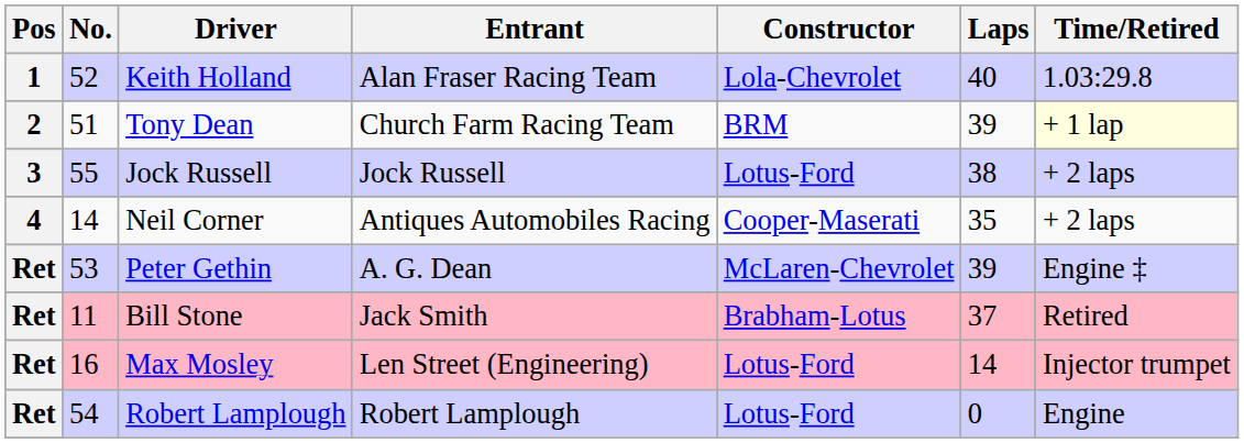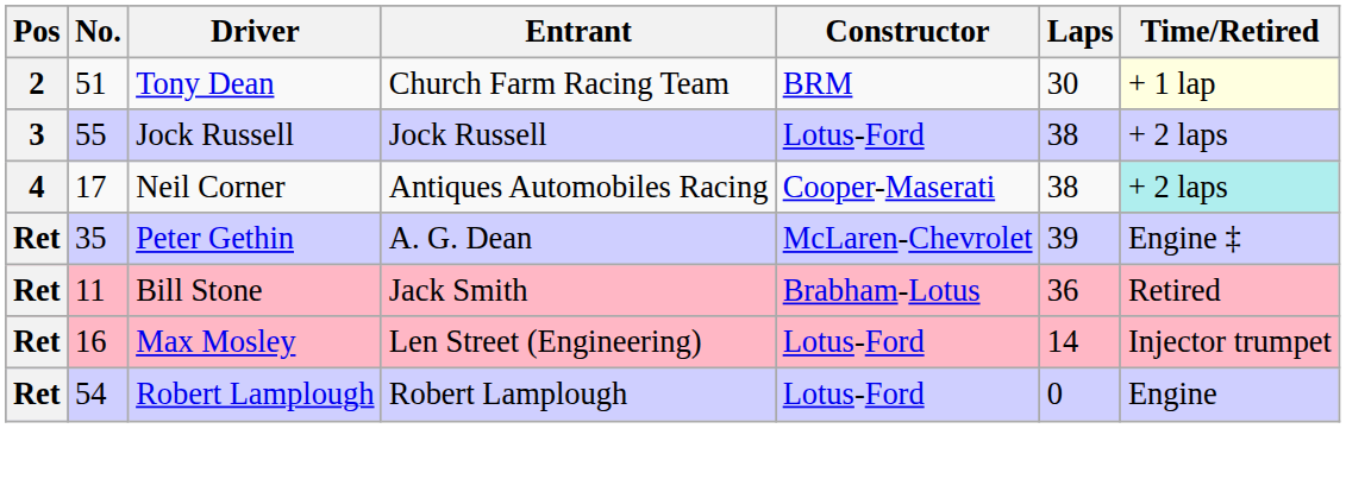 <table class="wikitable" style="font-size: 95%;">
 <tr>
 <th>Pos</th>
 <th>No.</th>
 <th>Driver</th>
 <th>Entrant</th>
 <th>Constructor</th>
 <th>Laps</th>
 <th>Time/Retired</th>
 </tr>
-<tr style="background-color: #CFCFFF">
-<th>1</th>
-<td>52</td>
-<td> <a href='#'>Keith Holland</a></td>
-<td>Alan Fraser Racing Team</td>
-<td><a href='#'>Lola</a>-<a href='#'>Chevrolet</a></td>
-<td>40</td>
-<td>1.03:29.8</td>
-</tr>
 <tr>
 <th>2</th>
 <td>51</td>
 <td> <a href='#'>Tony Dean</a></td>
 <td>Church Farm Racing Team</td>
 <td><a href='#'>BRM</a></td>
-<td>39</td>
+<td>30</td>
 <td style="background: lightyellow;">+ 1 lap</td>
 </tr>
 <tr style="background-color: #CFCFFF">
 <th>3</th>
 <td>55</td>
 <td> Jock Russell</td>
 <td>Jock Russell</td>
 <td><a href='#'>Lotus</a>-<a href='#'>Ford</a></td>
 <td>38</td>
 <td>+ 2 laps</td>
 </tr>
 <tr>
 <th>4</th>
-<td>14</td>
+<td>17</td>
 <td> Neil Corner</td>
 <td>Antiques Automobiles Racing</td>
 <td><a href='#'>Cooper</a>-<a href='#'>Maserati</a></td>
-<td>35</td>
-<td>+ 2 laps</td>
+<td>38</td>
+<td style="background: paleturquoise;">+ 2 laps</td>
 </tr>
 <tr style="background-color: #CFCFFF">
 <th>Ret</th>
-<td>53</td>
+<td>35</td>
 <td> <a href='#'>Peter Gethin</a></td>
 <td>A. G. Dean</td>
 <td><a href='#'>McLaren</a>-<a href='#'>Chevrolet</a></td>
 <td>39</td>
 <td>Engine ‡</td>
 </tr>
 <tr style="background-color: #FFB7C5">
 <th>Ret</th>
 <td>11</td>
 <td> Bill Stone</td>
 <td>Jack Smith</td>
 <td><a href='#'>Brabham</a>-<a href='#'>Lotus</a></td>
-<td>37</td>
+<td>36</td>
 <td>Retired</td>
 </tr>
 <tr style="background-color: #FFB7C5">
 <th>Ret</th>
 <td>16</td>
 <td> <a href='#'>Max Mosley</a></td>
 <td>Len Street (Engineering)</td>
 <td><a href='#'>Lotus</a>-<a href='#'>Ford</a></td>
 <td>14</td>
 <td>Injector trumpet</td>
 </tr>
 <tr style="background-color: #CFCFFF">
 <th>Ret</th>
 <td>54</td>
 <td> <a href='#'>Robert Lamplough</a></td>
 <td>Robert Lamplough</td>
 <td><a href='#'>Lotus</a>-<a href='#'>Ford</a></td>
 <td>0</td>
 <td>Engine</td>
 </tr>
 </table>
